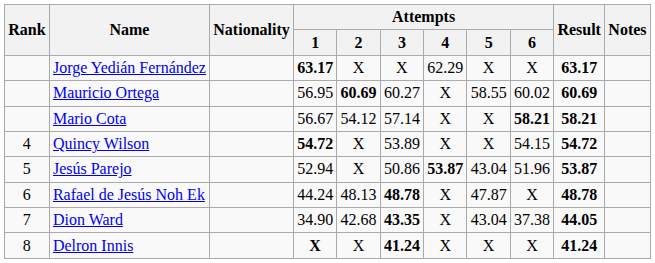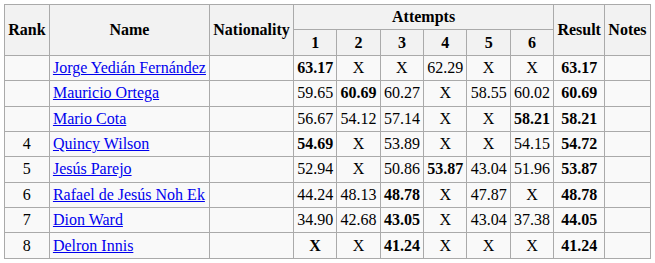 <table class="wikitable sortable" style="text-align:center">
 <tr>
 <th rowspan=2>Rank</th>
 <th rowspan=2>Name</th>
 <th rowspan=2>Nationality</th>
 <th colspan=6>Attempts</th>
 <th rowspan=2>Result</th>
 <th rowspan=2>Notes</th>
 </tr>
 <tr>
 <th>1</th>
 <th>2</th>
 <th>3</th>
 <th>4</th>
 <th>5</th>
 <th>6</th>
 </tr>
 <tr>
 <td></td>
 <td align=left><a href='#'>Jorge Yedián Fernández</a></td>
 <td align=left></td>
 <td><strong>63.17</strong></td>
 <td>X</td>
 <td>X</td>
 <td>62.29</td>
 <td>X</td>
 <td>X</td>
 <td><strong>63.17</strong></td>
 <td></td>
 </tr>
 <tr>
 <td></td>
 <td align=left><a href='#'>Mauricio Ortega</a></td>
 <td align=left></td>
-<td>56.95</td>
+<td>59.65</td>
 <td><strong>60.69</strong></td>
 <td>60.27</td>
 <td>X</td>
 <td>58.55</td>
 <td>60.02</td>
 <td><strong>60.69</strong></td>
 <td></td>
 </tr>
 <tr>
 <td></td>
 <td align=left><a href='#'>Mario Cota</a></td>
 <td align=left></td>
 <td>56.67</td>
 <td>54.12</td>
 <td>57.14</td>
 <td>X</td>
 <td>X</td>
 <td><strong>58.21</strong></td>
 <td><strong>58.21</strong></td>
 <td></td>
 </tr>
 <tr>
 <td>4</td>
 <td align=left><a href='#'>Quincy Wilson</a></td>
 <td align=left></td>
-<td><strong>54.72</strong></td>
+<td><strong>54.69</strong></td>
 <td>X</td>
 <td>53.89</td>
 <td>X</td>
 <td>X</td>
 <td>54.15</td>
 <td><strong>54.72</strong></td>
 <td></td>
 </tr>
 <tr>
 <td>5</td>
 <td align=left><a href='#'>Jesús Parejo</a></td>
 <td align=left></td>
 <td>52.94</td>
 <td>X</td>
 <td>50.86</td>
 <td><strong>53.87</strong></td>
 <td>43.04</td>
 <td>51.96</td>
 <td><strong>53.87</strong></td>
 <td></td>
 </tr>
 <tr>
 <td>6</td>
 <td align=left><a href='#'>Rafael de Jesús Noh Ek</a></td>
 <td align=left></td>
 <td>44.24</td>
 <td>48.13</td>
 <td><strong>48.78</strong></td>
 <td>X</td>
 <td>47.87</td>
 <td>X</td>
 <td><strong>48.78</strong></td>
 <td></td>
 </tr>
 <tr>
 <td>7</td>
 <td align=left><a href='#'>Dion Ward</a></td>
 <td align=left></td>
 <td>34.90</td>
 <td>42.68</td>
-<td><strong>43.35</strong></td>
+<td><strong>43.05</strong></td>
 <td>X</td>
 <td>43.04</td>
 <td>37.38</td>
 <td><strong>44.05</strong></td>
 <td></td>
 </tr>
 <tr>
 <td>8</td>
 <td align=left><a href='#'>Delron Innis</a></td>
 <td align=left></td>
 <td><strong>X</strong></td>
 <td>X</td>
 <td><strong>41.24</strong></td>
 <td>X</td>
 <td>X</td>
 <td>X</td>
 <td><strong>41.24</strong></td>
 <td></td>
 </tr>
 </table>
